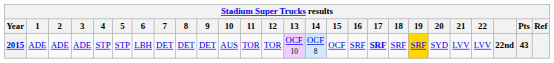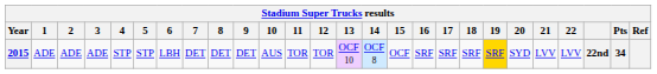 <table class="wikitable" style="text-align:center; font-size:80%">
 <tr>
 <th colspan=45><a href='#'>Stadium Super Trucks</a> results</th>
 </tr>
 <tr>
 <th>Year</th>
 <th>1</th>
 <th>2</th>
 <th>3</th>
 <th>4</th>
 <th>5</th>
 <th>6</th>
 <th>7</th>
 <th>8</th>
 <th>9</th>
 <th>10</th>
 <th>11</th>
 <th>12</th>
 <th>13</th>
 <th>14</th>
 <th>15</th>
 <th>16</th>
 <th>17</th>
 <th>18</th>
 <th>19</th>
 <th>20</th>
 <th>21</th>
 <th>22</th>
 <th></th>
 <th>Pts</th>
 <th>Ref</th>
 </tr>
 <tr>
 <th><a href='#'>2015</a></th>
 <td><a href='#'>ADE</a></td>
 <td><a href='#'>ADE</a></td>
 <td><a href='#'>ADE</a></td>
 <td><a href='#'>STP</a></td>
 <td><a href='#'>STP</a></td>
 <td><a href='#'>LBH</a></td>
 <td><a href='#'>DET</a></td>
 <td><a href='#'>DET</a></td>
 <td><a href='#'>DET</a></td>
 <td><a href='#'>AUS</a></td>
 <td><a href='#'>TOR</a></td>
 <td><a href='#'>TOR</a></td>
 <td style="background:#EFCFFF;"><a href='#'>OCF</a><br><small>10</small></td>
 <td style="background:#CFEAFF;"><a href='#'>OCF</a><br><small>8</small></td>
 <td><a href='#'>OCF</a></td>
 <td><a href='#'>SRF</a></td>
-<td><strong><a href='#'>SRF</a></strong></td>
+<td><a href='#'>SRF</a></td>
 <td><a href='#'>SRF</a></td>
 <td style="background: gold;"><a href='#'>SRF</a></td>
 <td><a href='#'>SYD</a></td>
 <td><a href='#'>LVV</a></td>
 <td><a href='#'>LVV</a></td>
 <th>22nd</th>
-<th>43</th>
+<th>34</th>
 <th></th>
 </tr>
 </table>
